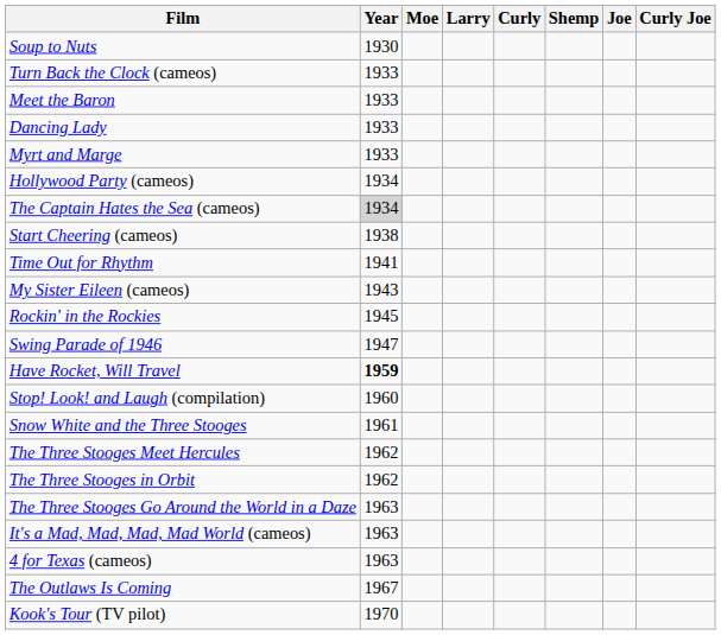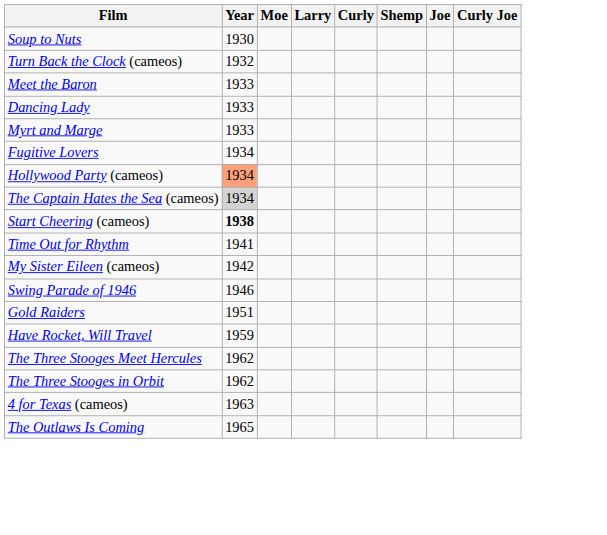 <table class="wikitable">
 <tr>
 <th>Film</th>
 <th>Year</th>
 <th>Moe</th>
 <th>Larry</th>
 <th>Curly</th>
 <th>Shemp</th>
 <th>Joe</th>
 <th>Curly Joe</th>
 </tr>
 <tr>
 <td><em><a href='#'>Soup to Nuts</a></em></td>
 <td>1930</td>
 <td style="text-align:center;"></td>
 <td style="text-align:center;"></td>
 <td></td>
 <td style="text-align:center;"></td>
 <td></td>
 <td></td>
 </tr>
 <tr>
 <td><em><a href='#'>Turn Back the Clock</a></em> (cameos)</td>
-<td>1933</td>
+<td>1932</td>
 <td style="text-align:center;"></td>
 <td style="text-align:center;"></td>
 <td style="text-align:center;"></td>
 <td></td>
 <td></td>
 <td></td>
 </tr>
 <tr>
 <td><em><a href='#'>Meet the Baron</a></em></td>
 <td>1933</td>
 <td style="text-align:center;"></td>
 <td style="text-align:center;"></td>
 <td style="text-align:center;"></td>
 <td></td>
 <td></td>
 <td></td>
 </tr>
 <tr>
 <td><em><a href='#'>Dancing Lady</a></em></td>
 <td>1933</td>
 <td style="text-align:center;"></td>
 <td style="text-align:center;"></td>
 <td style="text-align:center;"></td>
 <td></td>
 <td></td>
 <td></td>
 </tr>
 <tr>
 <td><em><a href='#'>Myrt and Marge</a></em></td>
 <td>1933</td>
 <td style="text-align:center;"></td>
 <td style="text-align:center;"></td>
 <td style="text-align:center;"></td>
 <td></td>
 <td></td>
 <td></td>
 </tr>
 <tr>
+<td><em><a href='#'>Fugitive Lovers</a></em></td>
+<td>1934</td>
+<td style="text-align:center;"></td>
+<td style="text-align:center;"></td>
+<td style="text-align:center;"></td>
+<td></td>
+<td></td>
+<td></td>
+</tr>
+<tr>
 <td><em><a href='#'>Hollywood Party</a></em> (cameos)</td>
-<td>1934</td>
+<td style="background: lightsalmon;">1934</td>
 <td style="text-align:center;"></td>
 <td style="text-align:center;"></td>
 <td style="text-align:center;"></td>
 <td></td>
 <td></td>
 <td></td>
 </tr>
 <tr>
 <td><em><a href='#'>The Captain Hates the Sea</a></em> (cameos)</td>
 <td style="background: lightgrey;">1934</td>
 <td style="text-align:center;"></td>
 <td style="text-align:center;"></td>
 <td style="text-align:center;"></td>
 <td></td>
 <td></td>
 <td></td>
 </tr>
 <tr>
 <td><em><a href='#'>Start Cheering</a></em> (cameos)</td>
-<td>1938</td>
+<td><strong>1938</strong></td>
 <td style="text-align:center;"></td>
 <td style="text-align:center;"></td>
 <td style="text-align:center;"></td>
 <td></td>
 <td></td>
 <td></td>
 </tr>
 <tr>
 <td><em><a href='#'>Time Out for Rhythm</a></em></td>
 <td>1941</td>
 <td style="text-align:center;"></td>
 <td style="text-align:center;"></td>
 <td style="text-align:center;"></td>
 <td></td>
 <td></td>
 <td></td>
 </tr>
 <tr>
 <td><em><a href='#'>My Sister Eileen</a></em> (cameos)</td>
-<td>1943</td>
-<td style="text-align:center;"></td>
-<td style="text-align:center;"></td>
-<td style="text-align:center;"></td>
-<td></td>
-<td></td>
-<td></td>
-</tr>
-<tr>
-<td><em><a href='#'>Rockin' in the Rockies</a></em></td>
-<td>1945</td>
+<td>1942</td>
 <td style="text-align:center;"></td>
 <td style="text-align:center;"></td>
 <td style="text-align:center;"></td>
 <td></td>
 <td></td>
 <td></td>
 </tr>
 <tr>
 <td><em><a href='#'>Swing Parade of 1946</a></em></td>
-<td>1947</td>
+<td>1946</td>
 <td style="text-align:center;"></td>
 <td style="text-align:center;"></td>
 <td style="text-align:center;"></td>
 <td></td>
 <td></td>
 <td></td>
 </tr>
 <tr>
-<td><em><a href='#'>Have Rocket, Will Travel</a></em></td>
-<td><strong>1959</strong></td>
+<td><em><a href='#'>Gold Raiders</a></em></td>
+<td>1951</td>
 <td style="text-align:center;"></td>
 <td style="text-align:center;"></td>
 <td></td>
-<td></td>
-<td></td>
 <td style="text-align:center;"></td>
-</tr>
-<tr>
-<td><em><a href='#'>Stop! Look! and Laugh</a></em> (compilation)</td>
-<td>1960</td>
-<td style="text-align:center;"></td>
-<td style="text-align:center;"></td>
-<td style="text-align:center;"></td>
-<td></td>
 <td></td>
 <td></td>
 </tr>
 <tr>
-<td><em><a href='#'>Snow White and the Three Stooges</a></em></td>
-<td>1961</td>
+<td><em><a href='#'>Have Rocket, Will Travel</a></em></td>
+<td>1959</td>
 <td style="text-align:center;"></td>
 <td style="text-align:center;"></td>
 <td></td>
 <td></td>
 <td></td>
 <td style="text-align:center;"></td>
 </tr>
 <tr>
 <td><em><a href='#'>The Three Stooges Meet Hercules</a></em></td>
 <td>1962</td>
 <td style="text-align:center;"></td>
 <td style="text-align:center;"></td>
 <td></td>
 <td></td>
 <td></td>
 <td style="text-align:center;"></td>
 </tr>
 <tr>
 <td><em><a href='#'>The Three Stooges in Orbit</a></em></td>
 <td>1962</td>
 <td style="text-align:center;"></td>
 <td style="text-align:center;"></td>
 <td></td>
 <td></td>
 <td></td>
 <td style="text-align:center;"></td>
 </tr>
 <tr>
-<td><em><a href='#'>The Three Stooges Go Around the World in a Daze</a></em></td>
-<td>1963</td>
-<td style="text-align:center;"></td>
-<td style="text-align:center;"></td>
-<td></td>
-<td></td>
-<td></td>
-<td style="text-align:center;"></td>
-</tr>
-<tr>
-<td><em><a href='#'>It's a Mad, Mad, Mad, Mad World</a></em> (cameos)</td>
-<td>1963</td>
-<td style="text-align:center;"></td>
-<td style="text-align:center;"></td>
-<td></td>
-<td></td>
-<td></td>
-<td style="text-align:center;"></td>
-</tr>
-<tr>
 <td><em><a href='#'>4 for Texas</a></em> (cameos)</td>
 <td>1963</td>
 <td style="text-align:center;"></td>
 <td style="text-align:center;"></td>
 <td></td>
 <td></td>
 <td></td>
 <td style="text-align:center;"></td>
 </tr>
 <tr>
 <td><em><a href='#'>The Outlaws Is Coming</a></em></td>
-<td>1967</td>
-<td style="text-align:center;"></td>
-<td style="text-align:center;"></td>
-<td></td>
-<td></td>
-<td></td>
-<td style="text-align:center;"></td>
-</tr>
-<tr>
-<td><em><a href='#'>Kook's Tour</a></em> (TV pilot)</td>
-<td>1970</td>
+<td>1965</td>
 <td style="text-align:center;"></td>
 <td style="text-align:center;"></td>
 <td></td>
 <td></td>
 <td></td>
 <td style="text-align:center;"></td>
 </tr>
 </table>
